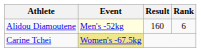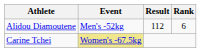 <table class="wikitable" style="font-size:90%">
 <tr>
 <th>Athlete</th>
 <th>Event</th>
 <th>Result</th>
 <th>Rank</th>
 </tr>
 <tr align=center>
 <td align=left><a href='#'>Alidou Diamoutene</a></td>
-<td align=left style="background: lightyellow;"><a href='#'>Men's -52kg</a></td>
-<td>160</td>
+<td align=left><a href='#'>Men's -52kg</a></td>
+<td>112</td>
 <td>6</td>
 </tr>
 <tr align=center>
 <td align=left><a href='#'>Carine Tchei</a></td>
 <td align=left style="background: khaki;"><a href='#'>Women's -67.5kg</a></td>
 <td colspan="2"></td>
 </tr>
 </table>
